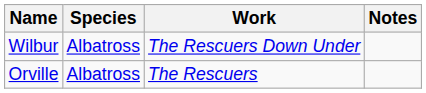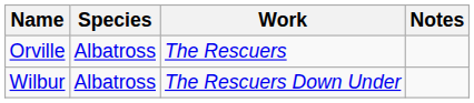 <table class="wikitable">
 <tr>
 <th>Name</th>
 <th>Species</th>
 <th>Work</th>
 <th>Notes</th>
 </tr>
 <tr>
+<td><a href='#'>Orville</a></td>
+<td><a href='#'>Albatross</a></td>
+<td><em><a href='#'>The Rescuers</a></em></td>
+<td></td>
+</tr>
+<tr>
 <td><a href='#'>Wilbur</a></td>
 <td><a href='#'>Albatross</a></td>
 <td><em><a href='#'>The Rescuers Down Under</a></em></td>
 <td></td>
 </tr>
-<tr>
-<td><a href='#'>Orville</a></td>
-<td><a href='#'>Albatross</a></td>
-<td><em><a href='#'>The Rescuers</a></em></td>
-<td></td>
-</tr>
 </table>
